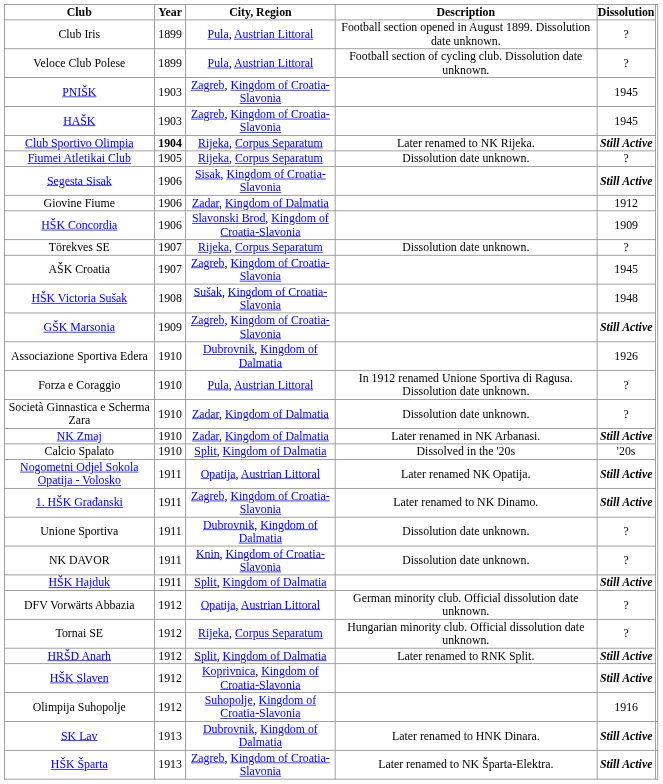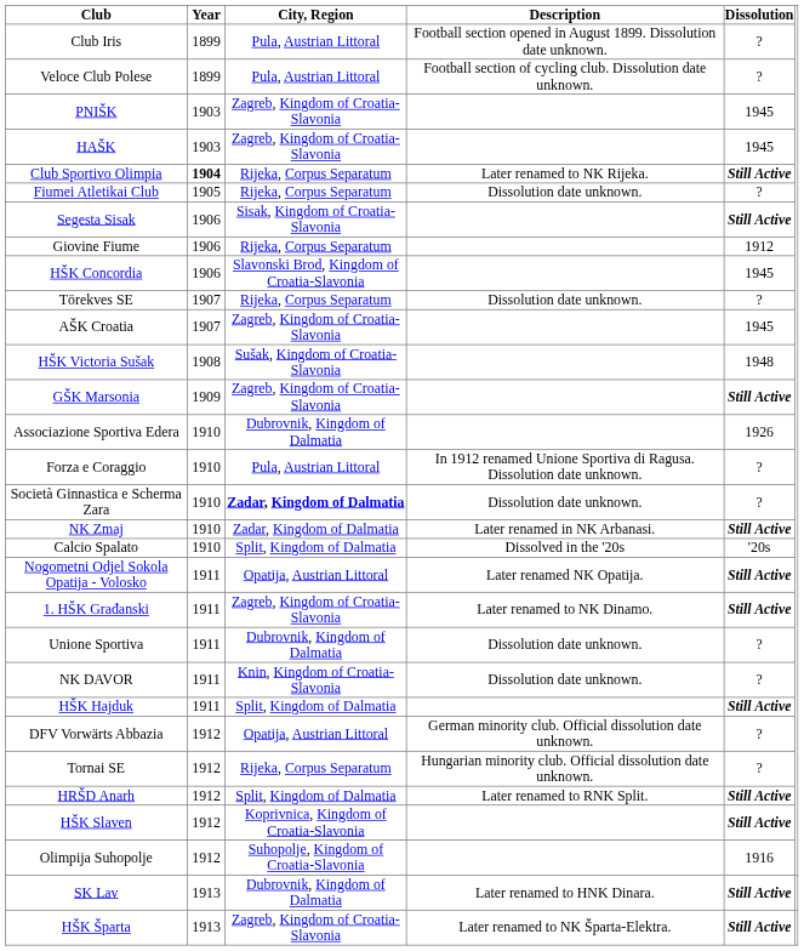 <table border="1" cellpadding="1" cellspacing="0" width="100%" style="border-collapse:collapse">
 <tr align="center">
 <th width="25%"><strong>Club</strong></th>
 <th width="5%"><strong>Year</strong></th>
 <th width="25%"><strong>City, Region</strong></th>
 <th width="45%"><strong>Description</strong></th>
 <th width="5%"><strong>Dissolution</strong></th>
 </tr>
 <tr align="center">
 <td>Club Iris</td>
 <td>1899</td>
 <td><a href='#'>Pula</a>, <a href='#'>Austrian Littoral</a></td>
 <td>Football section opened in August 1899. Dissolution date unknown.</td>
 <td>?</td>
 </tr>
 <tr align="center">
 <td>Veloce Club Polese</td>
 <td>1899</td>
 <td><a href='#'>Pula</a>, <a href='#'>Austrian Littoral</a></td>
 <td>Football section of cycling club. Dissolution date unknown.</td>
 <td>?</td>
 </tr>
 <tr align="center">
 <td><a href='#'>PNIŠK</a></td>
 <td>1903</td>
 <td><a href='#'>Zagreb</a>, <a href='#'>Kingdom of Croatia-Slavonia</a></td>
 <td></td>
 <td>1945</td>
 </tr>
 <tr align="center">
 <td><a href='#'>HAŠK</a></td>
 <td>1903</td>
 <td><a href='#'>Zagreb</a>, <a href='#'>Kingdom of Croatia-Slavonia</a></td>
 <td></td>
 <td>1945</td>
 </tr>
 <tr align="center">
 <td><a href='#'>Club Sportivo Olimpia</a></td>
 <td><strong>1904</strong></td>
 <td><a href='#'>Rijeka</a>, <a href='#'>Corpus Separatum</a></td>
 <td>Later renamed to NK Rijeka.</td>
 <td><strong><em>Still Active</em></strong></td>
 </tr>
 <tr align="center">
 <td><a href='#'>Fiumei Atletikai Club</a></td>
 <td>1905</td>
 <td><a href='#'>Rijeka</a>, <a href='#'>Corpus Separatum</a></td>
 <td>Dissolution date unknown.</td>
 <td>?</td>
 </tr>
 <tr align="center">
 <td><a href='#'>Segesta Sisak</a></td>
 <td>1906</td>
 <td><a href='#'>Sisak</a>, <a href='#'>Kingdom of Croatia-Slavonia</a></td>
 <td></td>
 <td><strong><em>Still Active</em></strong></td>
 </tr>
 <tr align="center">
 <td>Giovine Fiume</td>
 <td>1906</td>
-<td><a href='#'>Zadar</a>, <a href='#'>Kingdom of Dalmatia</a></td>
+<td><a href='#'>Rijeka</a>, <a href='#'>Corpus Separatum</a></td>
 <td></td>
 <td>1912</td>
 </tr>
 <tr align="center">
 <td><a href='#'>HŠK Concordia</a></td>
 <td>1906</td>
 <td><a href='#'>Slavonski Brod</a>, <a href='#'>Kingdom of Croatia-Slavonia</a></td>
 <td></td>
-<td>1909</td>
+<td>1945</td>
 </tr>
 <tr align="center">
 <td>Törekves SE</td>
 <td>1907</td>
 <td><a href='#'>Rijeka</a>, <a href='#'>Corpus Separatum</a></td>
 <td>Dissolution date unknown.</td>
 <td>?</td>
 </tr>
 <tr align="center">
 <td>AŠK Croatia</td>
 <td>1907</td>
 <td><a href='#'>Zagreb</a>, <a href='#'>Kingdom of Croatia-Slavonia</a></td>
 <td></td>
 <td>1945</td>
 </tr>
 <tr align="center">
 <td><a href='#'>HŠK Victoria Sušak</a></td>
 <td>1908</td>
 <td><a href='#'>Sušak</a>, <a href='#'>Kingdom of Croatia-Slavonia</a></td>
 <td></td>
 <td>1948</td>
 </tr>
 <tr align="center">
 <td><a href='#'>GŠK Marsonia</a></td>
 <td>1909</td>
 <td><a href='#'>Zagreb</a>, <a href='#'>Kingdom of Croatia-Slavonia</a></td>
 <td></td>
 <td><strong><em>Still Active</em></strong></td>
 </tr>
 <tr align="center">
 <td>Associazione Sportiva Edera</td>
 <td>1910</td>
 <td><a href='#'>Dubrovnik</a>, <a href='#'>Kingdom of Dalmatia</a></td>
 <td></td>
 <td>1926</td>
 </tr>
 <tr align="center">
 <td>Forza e Coraggio</td>
 <td>1910</td>
 <td><a href='#'>Pula</a>, <a href='#'>Austrian Littoral</a></td>
 <td>In 1912 renamed Unione Sportiva di Ragusa. Dissolution date unknown.</td>
 <td>?</td>
 </tr>
 <tr align="center">
 <td>Società Ginnastica e Scherma Zara</td>
 <td>1910</td>
-<td><a href='#'>Zadar</a>, <a href='#'>Kingdom of Dalmatia</a></td>
+<td><strong><a href='#'>Zadar</a>, <a href='#'>Kingdom of Dalmatia</a></strong></td>
 <td>Dissolution date unknown.</td>
 <td>?</td>
 </tr>
 <tr align="center">
 <td><a href='#'>NK Zmaj</a></td>
 <td>1910</td>
 <td><a href='#'>Zadar</a>, <a href='#'>Kingdom of Dalmatia</a></td>
 <td>Later renamed in NK Arbanasi.</td>
 <td><strong><em>Still Active</em></strong></td>
 </tr>
 <tr align="center">
 <td>Calcio Spalato</td>
 <td>1910</td>
 <td><a href='#'>Split</a>, <a href='#'>Kingdom of Dalmatia</a></td>
 <td>Dissolved in the '20s</td>
 <td>'20s</td>
 </tr>
 <tr align="center">
 <td><a href='#'>Nogometni Odjel Sokola Opatija - Volosko</a></td>
 <td>1911</td>
 <td><a href='#'>Opatija</a>, <a href='#'>Austrian Littoral</a></td>
 <td>Later renamed NK Opatija.</td>
 <td><strong><em>Still Active</em></strong></td>
 </tr>
 <tr align="center">
 <td><a href='#'>1. HŠK Građanski</a></td>
 <td>1911</td>
 <td><a href='#'>Zagreb</a>, <a href='#'>Kingdom of Croatia-Slavonia</a></td>
 <td>Later renamed to NK Dinamo.</td>
 <td><strong><em>Still Active</em></strong></td>
 </tr>
 <tr align="center">
 <td>Unione Sportiva</td>
 <td>1911</td>
 <td><a href='#'>Dubrovnik</a>, <a href='#'>Kingdom of Dalmatia</a></td>
 <td>Dissolution date unknown.</td>
 <td>?</td>
 </tr>
 <tr align="center">
 <td>NK DAVOR</td>
 <td>1911</td>
 <td><a href='#'>Knin</a>, <a href='#'>Kingdom of Croatia-Slavonia</a></td>
 <td>Dissolution date unknown.</td>
 <td>?</td>
 </tr>
 <tr align="center">
 <td><a href='#'>HŠK Hajduk</a></td>
 <td>1911</td>
 <td><a href='#'>Split</a>, <a href='#'>Kingdom of Dalmatia</a></td>
 <td></td>
 <td><strong><em>Still Active</em></strong></td>
 </tr>
 <tr align="center">
 <td>DFV Vorwärts Abbazia</td>
 <td>1912</td>
 <td><a href='#'>Opatija</a>, <a href='#'>Austrian Littoral</a></td>
 <td>German minority club. Official dissolution date unknown.</td>
 <td>?</td>
 </tr>
 <tr align="center">
 <td>Tornai SE</td>
 <td>1912</td>
 <td><a href='#'>Rijeka</a>, <a href='#'>Corpus Separatum</a></td>
 <td>Hungarian minority club. Official dissolution date unknown.</td>
 <td>?</td>
 </tr>
 <tr align="center">
 <td><a href='#'>HRŠD Anarh</a></td>
 <td>1912</td>
 <td><a href='#'>Split</a>, <a href='#'>Kingdom of Dalmatia</a></td>
 <td>Later renamed to RNK Split.</td>
 <td><strong><em>Still Active</em></strong></td>
 </tr>
 <tr align="center">
 <td><a href='#'>HŠK Slaven</a></td>
 <td>1912</td>
 <td><a href='#'>Koprivnica</a>, <a href='#'>Kingdom of Croatia-Slavonia</a></td>
 <td></td>
 <td><strong><em>Still Active</em></strong></td>
 </tr>
 <tr align="center">
 <td>Olimpija Suhopolje</td>
 <td>1912</td>
 <td><a href='#'>Suhopolje</a>, <a href='#'>Kingdom of Croatia-Slavonia</a></td>
 <td></td>
 <td>1916</td>
 </tr>
 <tr align="center">
 <td><a href='#'>SK Lav</a></td>
 <td>1913</td>
 <td><a href='#'>Dubrovnik</a>, <a href='#'>Kingdom of Dalmatia</a></td>
 <td>Later renamed to HNK Dinara.</td>
 <td><strong><em>Still Active</em></strong></td>
 <td></td>
 </tr>
 <tr align="center">
 <td><a href='#'>HŠK Šparta</a></td>
 <td>1913</td>
 <td><a href='#'>Zagreb</a>, <a href='#'>Kingdom of Croatia-Slavonia</a></td>
 <td>Later renamed to NK Šparta-Elektra.</td>
 <td><strong><em>Still Active</em></strong></td>
 </tr>
 </table>
